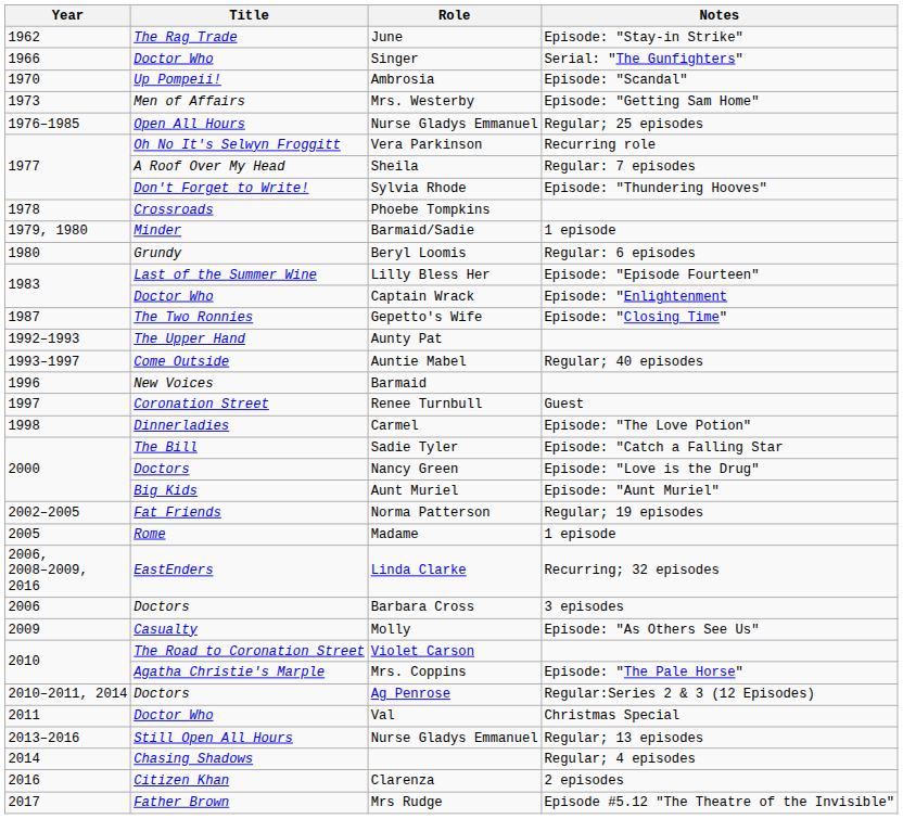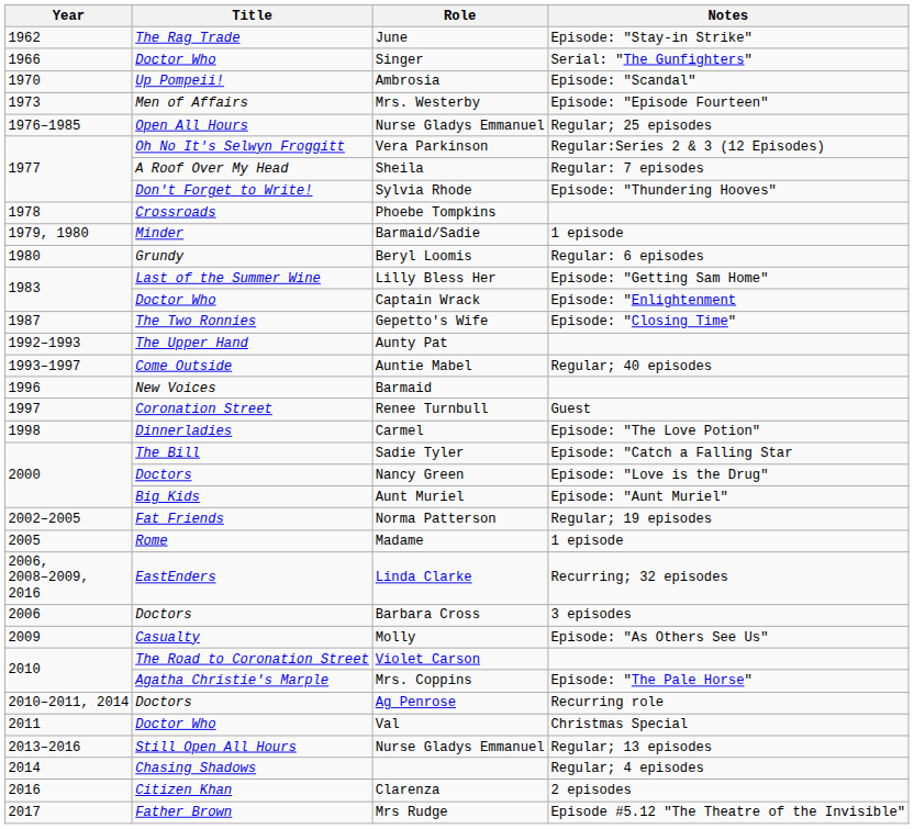 <table class="wikitable sortable">
 <tr>
 <th>Year</th>
 <th>Title</th>
 <th>Role</th>
 <th>Notes</th>
 </tr>
 <tr>
 <td>1962</td>
 <td><em><a href='#'>The Rag Trade</a></em></td>
 <td>June</td>
 <td>Episode: "Stay-in Strike"</td>
 </tr>
 <tr>
 <td>1966</td>
 <td><em><a href='#'>Doctor Who</a></em></td>
 <td>Singer</td>
 <td>Serial: "<a href='#'>The Gunfighters</a>"</td>
 </tr>
 <tr>
 <td>1970</td>
 <td><em><a href='#'>Up Pompeii!</a></em></td>
 <td>Ambrosia</td>
 <td>Episode: "Scandal"</td>
 </tr>
 <tr>
 <td>1973</td>
 <td><em>Men of Affairs</em></td>
 <td>Mrs. Westerby</td>
-<td>Episode: "Getting Sam Home"</td>
+<td>Episode: "Episode Fourteen"</td>
 </tr>
 <tr>
 <td>1976–1985</td>
 <td><em><a href='#'>Open All Hours</a></em></td>
 <td>Nurse Gladys Emmanuel</td>
 <td>Regular; 25 episodes</td>
 </tr>
 <tr>
 <td rowspan=3>1977</td>
 <td><em><a href='#'>Oh No It's Selwyn Froggitt</a></em></td>
 <td>Vera Parkinson</td>
-<td>Recurring role</td>
+<td>Regular:Series 2 & 3 (12 Episodes)</td>
 </tr>
 <tr>
 <td><em>A Roof Over My Head</em></td>
 <td>Sheila</td>
 <td>Regular: 7 episodes</td>
 </tr>
 <tr>
 <td><em><a href='#'>Don't Forget to Write!</a></em></td>
 <td>Sylvia Rhode</td>
 <td>Episode: "Thundering Hooves"</td>
 </tr>
 <tr>
 <td>1978</td>
 <td><em><a href='#'>Crossroads</a></em></td>
 <td>Phoebe Tompkins</td>
 <td></td>
 </tr>
 <tr>
 <td>1979, 1980</td>
 <td><a href='#'><em>Minder</em></a></td>
 <td>Barmaid/Sadie</td>
 <td>1 episode</td>
 </tr>
 <tr>
 <td>1980</td>
 <td><em>Grundy</em></td>
 <td>Beryl Loomis</td>
 <td>Regular: 6 episodes</td>
 </tr>
 <tr>
 <td rowspan=2>1983</td>
 <td><em><a href='#'>Last of the Summer Wine</a></em></td>
 <td>Lilly Bless Her</td>
-<td>Episode: "Episode Fourteen"</td>
+<td>Episode: "Getting Sam Home"</td>
 </tr>
 <tr>
 <td><em><a href='#'>Doctor Who</a></em></td>
 <td>Captain Wrack</td>
 <td>Episode: "<a href='#'>Enlightenment</a></td>
 </tr>
 <tr>
 <td>1987</td>
 <td><em><a href='#'>The Two Ronnies</a></em></td>
 <td>Gepetto's Wife</td>
 <td>Episode: "<a href='#'>Closing Time</a>"</td>
 </tr>
 <tr>
 <td>1992–1993</td>
 <td><em><a href='#'>The Upper Hand</a></em></td>
 <td>Aunty Pat</td>
 <td></td>
 </tr>
 <tr>
 <td>1993–1997</td>
 <td><em><a href='#'>Come Outside</a></em></td>
 <td>Auntie Mabel</td>
 <td>Regular; 40 episodes</td>
 </tr>
 <tr>
 <td>1996</td>
 <td><em>New Voices</em></td>
 <td>Barmaid</td>
 <td></td>
 </tr>
 <tr>
 <td>1997</td>
 <td><em><a href='#'>Coronation Street</a></em></td>
 <td>Renee Turnbull</td>
 <td>Guest</td>
 </tr>
 <tr>
 <td>1998</td>
 <td><em><a href='#'>Dinnerladies</a></em></td>
 <td>Carmel</td>
 <td>Episode: "The Love Potion"</td>
 </tr>
 <tr>
 <td rowspan=3>2000</td>
 <td><em><a href='#'>The Bill</a></em></td>
 <td>Sadie Tyler</td>
 <td>Episode: "Catch a Falling Star</td>
 </tr>
 <tr>
 <td><em><a href='#'>Doctors</a></em></td>
 <td>Nancy Green</td>
 <td>Episode: "Love is the Drug"</td>
 </tr>
 <tr>
 <td><em><a href='#'>Big Kids</a></em></td>
 <td>Aunt Muriel</td>
 <td>Episode: "Aunt Muriel"</td>
 </tr>
 <tr>
 <td>2002–2005</td>
 <td><em><a href='#'>Fat Friends</a></em></td>
 <td>Norma Patterson</td>
 <td>Regular; 19 episodes</td>
 </tr>
 <tr>
 <td>2005</td>
 <td><em><a href='#'>Rome</a></em></td>
 <td>Madame</td>
 <td>1 episode</td>
 </tr>
 <tr>
 <td>2006,<br> 2008–2009,<br> 2016</td>
 <td><em><a href='#'>EastEnders</a></em></td>
 <td><a href='#'>Linda Clarke</a></td>
 <td>Recurring; 32 episodes</td>
 </tr>
 <tr>
 <td>2006</td>
 <td><em>Doctors</em></td>
 <td>Barbara Cross</td>
 <td>3 episodes</td>
 </tr>
 <tr>
 <td>2009</td>
 <td><em><a href='#'>Casualty</a></em></td>
 <td>Molly</td>
 <td>Episode: "As Others See Us"</td>
 </tr>
 <tr>
 <td rowspan=2>2010</td>
 <td><em><a href='#'>The Road to Coronation Street</a></em></td>
 <td><a href='#'>Violet Carson</a></td>
 <td></td>
 </tr>
 <tr>
 <td><em><a href='#'>Agatha Christie's Marple</a></em></td>
 <td>Mrs. Coppins</td>
 <td>Episode: "<a href='#'>The Pale Horse</a>"</td>
 </tr>
 <tr>
 <td>2010–2011, 2014</td>
 <td><em>Doctors</em></td>
 <td><a href='#'>Ag Penrose</a></td>
-<td>Regular:Series 2 & 3 (12 Episodes)</td>
+<td>Recurring role</td>
 </tr>
 <tr>
 <td>2011</td>
 <td><em><a href='#'>Doctor Who</a></em></td>
 <td>Val</td>
 <td>Christmas Special</td>
 </tr>
 <tr>
 <td>2013–2016</td>
 <td><em><a href='#'>Still Open All Hours</a></em></td>
 <td>Nurse Gladys Emmanuel</td>
 <td>Regular; 13 episodes</td>
 </tr>
 <tr>
 <td>2014</td>
 <td><em><a href='#'>Chasing Shadows</a></em></td>
 <td></td>
 <td>Regular; 4 episodes</td>
 </tr>
 <tr>
 <td>2016</td>
 <td><em><a href='#'>Citizen Khan</a></em></td>
 <td>Clarenza</td>
 <td>2 episodes</td>
 </tr>
 <tr>
 <td>2017</td>
 <td><em><a href='#'>Father Brown</a></em></td>
 <td>Mrs Rudge</td>
 <td>Episode #5.12 "The Theatre of the Invisible"</td>
 </tr>
 </table>
